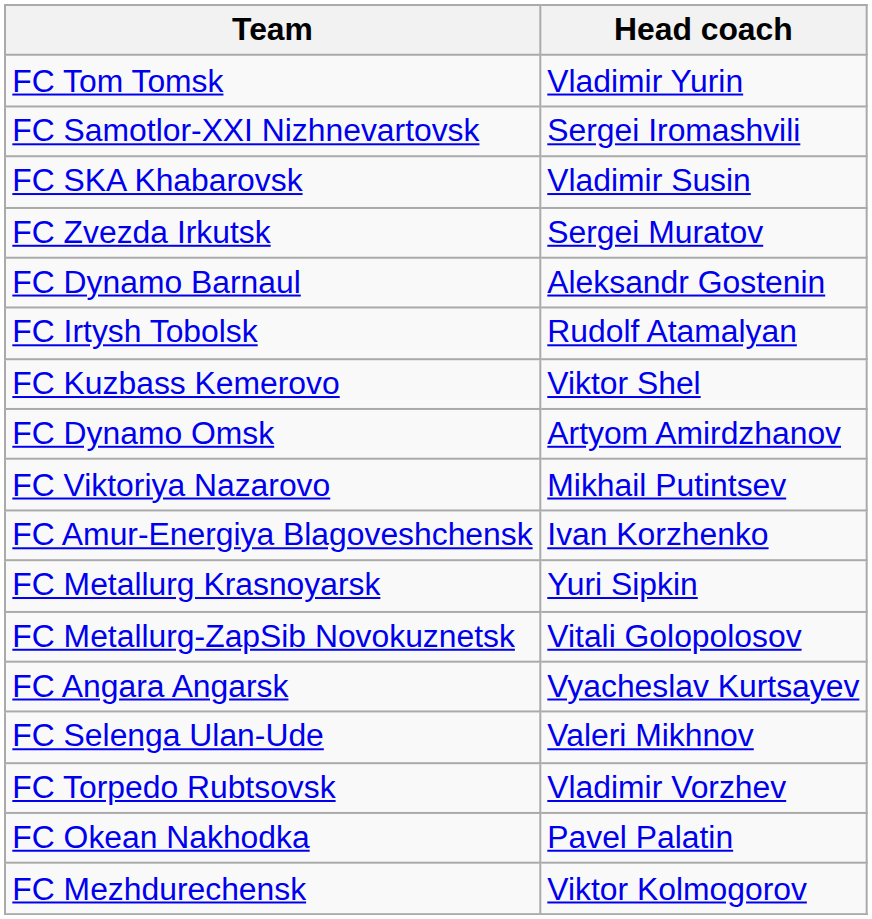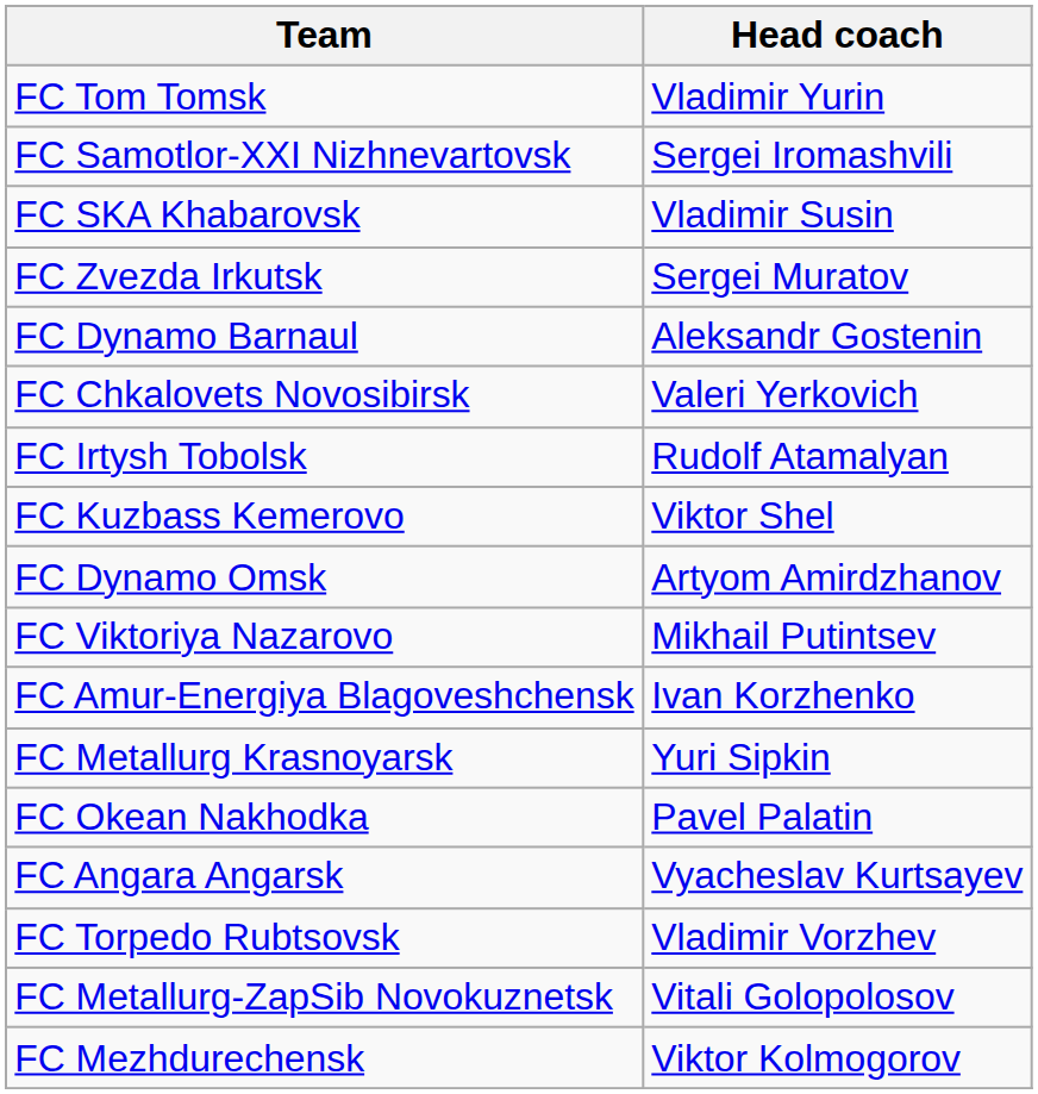 <table class="wikitable">
 <tr>
 <th>Team</th>
 <th>Head coach</th>
 </tr>
 <tr>
 <td><a href='#'>FC Tom Tomsk</a></td>
 <td><a href='#'>Vladimir Yurin</a></td>
 </tr>
 <tr>
 <td><a href='#'>FC Samotlor-XXI Nizhnevartovsk</a></td>
 <td><a href='#'>Sergei Iromashvili</a></td>
 </tr>
 <tr>
 <td><a href='#'>FC SKA Khabarovsk</a></td>
 <td><a href='#'>Vladimir Susin</a></td>
 </tr>
 <tr>
 <td><a href='#'>FC Zvezda Irkutsk</a></td>
 <td><a href='#'>Sergei Muratov</a></td>
 </tr>
 <tr>
 <td><a href='#'>FC Dynamo Barnaul</a></td>
 <td><a href='#'>Aleksandr Gostenin</a></td>
 </tr>
 <tr>
+<td><a href='#'>FC Chkalovets Novosibirsk</a></td>
+<td><a href='#'>Valeri Yerkovich</a></td>
+</tr>
+<tr>
 <td><a href='#'>FC Irtysh Tobolsk</a></td>
 <td><a href='#'>Rudolf Atamalyan</a></td>
 </tr>
 <tr>
 <td><a href='#'>FC Kuzbass Kemerovo</a></td>
 <td><a href='#'>Viktor Shel</a></td>
 </tr>
 <tr>
 <td><a href='#'>FC Dynamo Omsk</a></td>
 <td><a href='#'>Artyom Amirdzhanov</a></td>
 </tr>
 <tr>
 <td><a href='#'>FC Viktoriya Nazarovo</a></td>
 <td><a href='#'>Mikhail Putintsev</a></td>
 </tr>
 <tr>
 <td><a href='#'>FC Amur-Energiya Blagoveshchensk</a></td>
 <td><a href='#'>Ivan Korzhenko</a></td>
 </tr>
 <tr>
 <td><a href='#'>FC Metallurg Krasnoyarsk</a></td>
 <td><a href='#'>Yuri Sipkin</a></td>
 </tr>
 <tr>
-<td><a href='#'>FC Metallurg-ZapSib Novokuznetsk</a></td>
-<td><a href='#'>Vitali Golopolosov</a></td>
+<td><a href='#'>FC Okean Nakhodka</a></td>
+<td><a href='#'>Pavel Palatin</a></td>
 </tr>
 <tr>
 <td><a href='#'>FC Angara Angarsk</a></td>
 <td><a href='#'>Vyacheslav Kurtsayev</a></td>
 </tr>
 <tr>
-<td><a href='#'>FC Selenga Ulan-Ude</a></td>
-<td><a href='#'>Valeri Mikhnov</a></td>
-</tr>
-<tr>
 <td><a href='#'>FC Torpedo Rubtsovsk</a></td>
 <td><a href='#'>Vladimir Vorzhev</a></td>
 </tr>
 <tr>
-<td><a href='#'>FC Okean Nakhodka</a></td>
-<td><a href='#'>Pavel Palatin</a></td>
+<td><a href='#'>FC Metallurg-ZapSib Novokuznetsk</a></td>
+<td><a href='#'>Vitali Golopolosov</a></td>
 </tr>
 <tr>
 <td><a href='#'>FC Mezhdurechensk</a></td>
 <td><a href='#'>Viktor Kolmogorov</a></td>
 </tr>
 <tr>
 </tr>
 </table>
